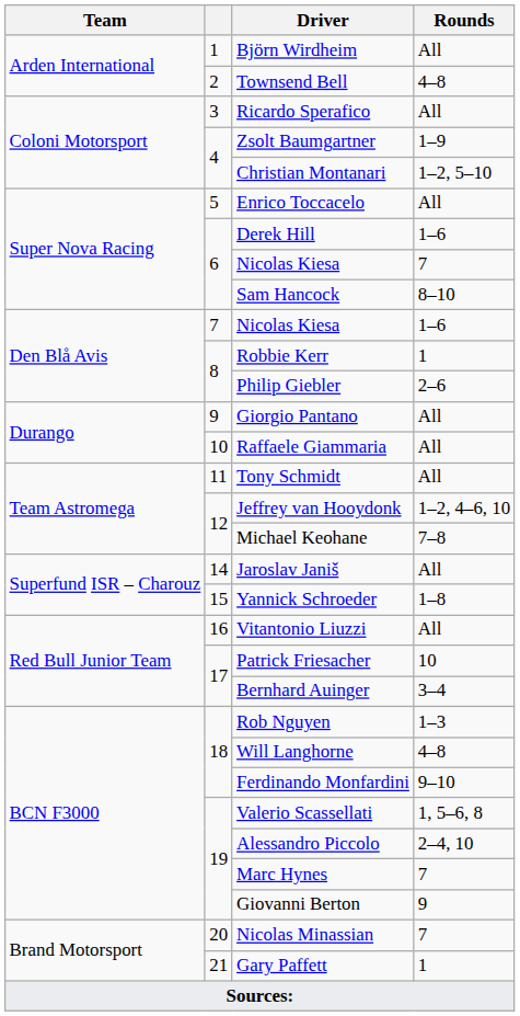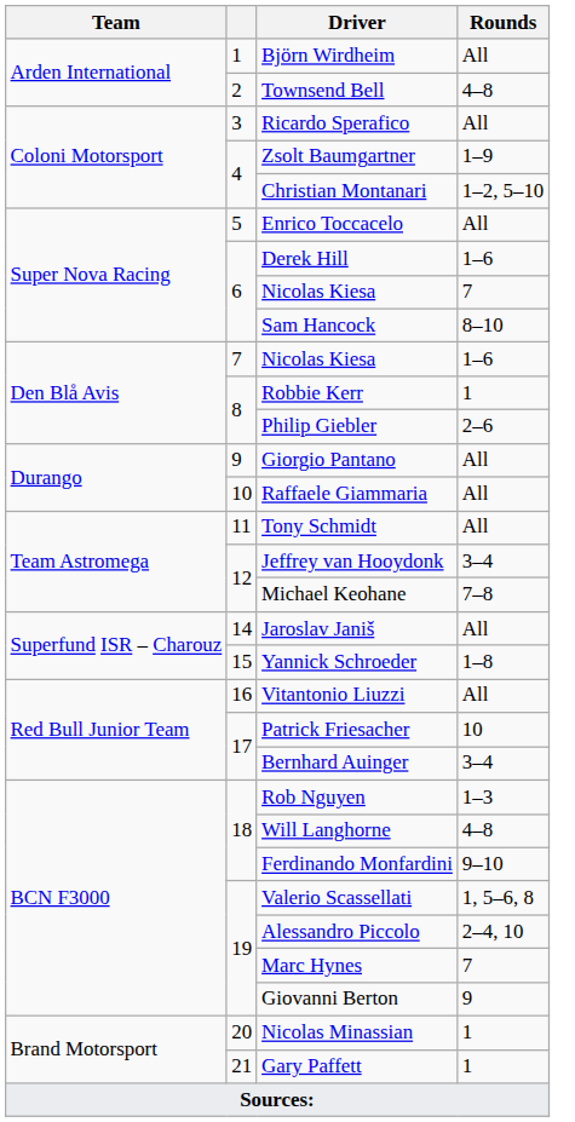 <table class="wikitable" style="font-size:85%">
 <tr>
 <th>Team</th>
 <th></th>
 <th>Driver</th>
 <th>Rounds</th>
 </tr>
 <tr>
 <td rowspan=2> <a href='#'>Arden International</a></td>
 <td>1</td>
 <td> <a href='#'>Björn Wirdheim</a></td>
 <td>All</td>
 </tr>
 <tr>
 <td>2</td>
 <td> <a href='#'>Townsend Bell</a></td>
 <td>4–8</td>
 </tr>
 <tr>
 <td rowspan=3> <a href='#'>Coloni Motorsport</a></td>
 <td>3</td>
 <td> <a href='#'>Ricardo Sperafico</a></td>
 <td>All</td>
 </tr>
 <tr>
 <td rowspan=2>4</td>
 <td> <a href='#'>Zsolt Baumgartner</a></td>
 <td>1–9</td>
 </tr>
 <tr>
 <td> <a href='#'>Christian Montanari</a></td>
 <td>1–2, 5–10</td>
 </tr>
 <tr>
 <td rowspan=4> <a href='#'>Super Nova Racing</a></td>
 <td>5</td>
 <td> <a href='#'>Enrico Toccacelo</a></td>
 <td>All</td>
 </tr>
 <tr>
 <td rowspan=3>6</td>
 <td> <a href='#'>Derek Hill</a></td>
 <td>1–6</td>
 </tr>
 <tr>
 <td> <a href='#'>Nicolas Kiesa</a></td>
 <td>7</td>
 </tr>
 <tr>
 <td> <a href='#'>Sam Hancock</a></td>
 <td>8–10</td>
 </tr>
 <tr>
 <td rowspan=3> <a href='#'>Den Blå Avis</a></td>
 <td>7</td>
 <td> <a href='#'>Nicolas Kiesa</a></td>
 <td>1–6</td>
 </tr>
 <tr>
 <td rowspan=2>8</td>
 <td> <a href='#'>Robbie Kerr</a></td>
 <td>1</td>
 </tr>
 <tr>
 <td> <a href='#'>Philip Giebler</a></td>
 <td>2–6</td>
 </tr>
 <tr>
 <td rowspan=2> <a href='#'>Durango</a></td>
 <td>9</td>
 <td> <a href='#'>Giorgio Pantano</a></td>
 <td>All</td>
 </tr>
 <tr>
 <td>10</td>
 <td> <a href='#'>Raffaele Giammaria</a></td>
 <td>All</td>
 </tr>
 <tr>
 <td rowspan=3> <a href='#'>Team Astromega</a></td>
 <td>11</td>
 <td> <a href='#'>Tony Schmidt</a></td>
 <td>All</td>
 </tr>
 <tr>
 <td rowspan=2>12</td>
 <td> <a href='#'>Jeffrey van Hooydonk</a></td>
-<td>1–2, 4–6, 10</td>
+<td>3–4</td>
 </tr>
 <tr>
 <td> Michael Keohane</td>
 <td>7–8</td>
 </tr>
 <tr>
 <td rowspan=2 nowrap> <a href='#'>Superfund</a> <a href='#'>ISR</a> – <a href='#'>Charouz</a></td>
 <td>14</td>
 <td> <a href='#'>Jaroslav Janiš</a></td>
 <td>All</td>
 </tr>
 <tr>
 <td>15</td>
 <td> <a href='#'>Yannick Schroeder</a></td>
 <td>1–8</td>
 </tr>
 <tr>
 <td rowspan=3> <a href='#'>Red Bull Junior Team</a></td>
 <td>16</td>
 <td> <a href='#'>Vitantonio Liuzzi</a></td>
 <td>All</td>
 </tr>
 <tr>
 <td rowspan=2>17</td>
 <td> <a href='#'>Patrick Friesacher</a></td>
 <td>10</td>
 </tr>
 <tr>
 <td> <a href='#'>Bernhard Auinger</a></td>
 <td>3–4</td>
 </tr>
 <tr>
 <td rowspan="7"> <a href='#'>BCN F3000</a></td>
 <td rowspan="3">18</td>
 <td> <a href='#'>Rob Nguyen</a></td>
 <td>1–3</td>
 </tr>
 <tr>
 <td> <a href='#'>Will Langhorne</a></td>
 <td>4–8</td>
 </tr>
 <tr>
 <td> <a href='#'>Ferdinando Monfardini</a></td>
 <td>9–10</td>
 </tr>
 <tr>
 <td rowspan="4">19</td>
 <td> <a href='#'>Valerio Scassellati</a></td>
 <td>1, 5–6, 8</td>
 </tr>
 <tr>
 <td> <a href='#'>Alessandro Piccolo</a></td>
 <td>2–4, 10</td>
 </tr>
 <tr>
 <td> <a href='#'>Marc Hynes</a></td>
 <td>7</td>
 </tr>
 <tr>
 <td> Giovanni Berton</td>
 <td>9</td>
 </tr>
 <tr>
 <td rowspan=2> Brand Motorsport</td>
 <td>20</td>
 <td> <a href='#'>Nicolas Minassian</a></td>
-<td>7</td>
+<td>1</td>
 </tr>
 <tr>
 <td>21</td>
 <td> <a href='#'>Gary Paffett</a></td>
 <td>1</td>
 </tr>
 <tr class="sortbottom">
 <td colspan="4" style="background-color:#EAECF0;text-align:center"><strong>Sources:</strong></td>
 </tr>
 </table>
